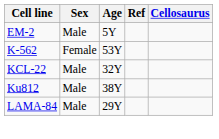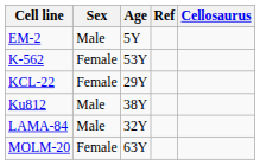 <table class="wikitable sortable">
 <tr>
 <th>Cell line</th>
 <th>Sex</th>
 <th>Age</th>
 <th>Ref</th>
 <th><a href='#'>Cellosaurus</a></th>
 </tr>
 <tr>
 <td><a href='#'>EM-2</a></td>
 <td>Male</td>
 <td>5Y</td>
 <td></td>
 <td></td>
 </tr>
 <tr>
 <td><a href='#'>K-562</a></td>
 <td>Female</td>
 <td>53Y</td>
 <td></td>
 <td></td>
 </tr>
 <tr>
 <td><a href='#'>KCL-22</a></td>
-<td>Male</td>
-<td>32Y</td>
+<td>Female</td>
+<td>29Y</td>
 <td></td>
 <td></td>
 </tr>
 <tr>
 <td><a href='#'>Ku812</a></td>
 <td>Male</td>
 <td>38Y</td>
 <td></td>
 <td></td>
 </tr>
 <tr>
 <td><a href='#'>LAMA-84</a></td>
 <td>Male</td>
-<td>29Y</td>
+<td>32Y</td>
+<td></td>
+<td></td>
+</tr>
+<tr>
+<td><a href='#'>MOLM-20</a></td>
+<td>Female</td>
+<td>63Y</td>
 <td></td>
 <td></td>
 </tr>
 </table>
